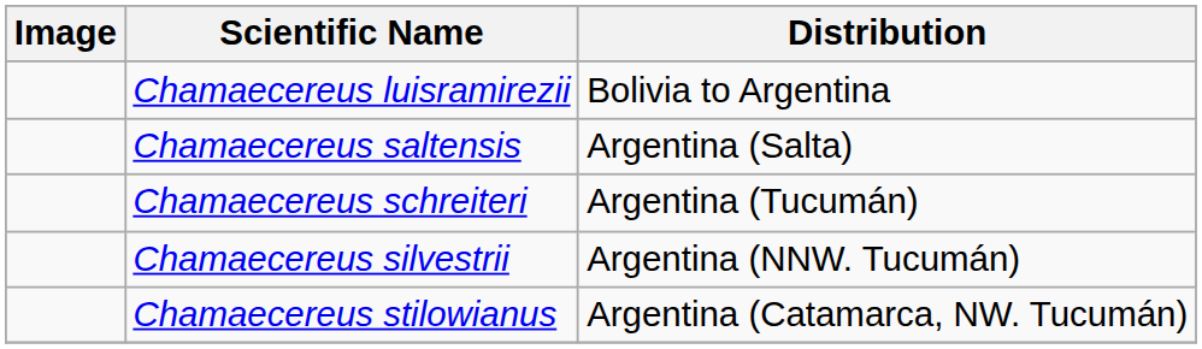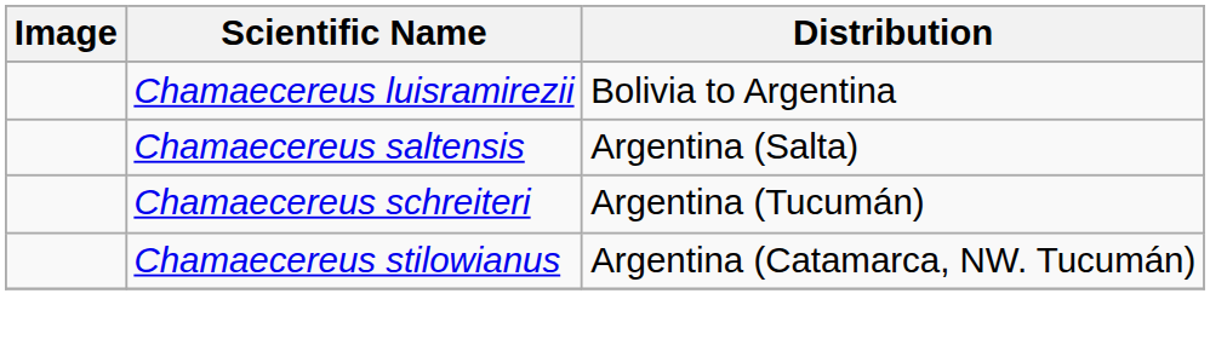 <table class="wikitable">
 <tr>
 <th>Image</th>
 <th>Scientific Name</th>
 <th>Distribution</th>
 </tr>
 <tr>
 <td></td>
 <td><em><a href='#'>Chamaecereus luisramirezii</a></em> </td>
 <td>Bolivia to Argentina</td>
 </tr>
 <tr>
 <td></td>
 <td><em><a href='#'>Chamaecereus saltensis</a></em> </td>
 <td>Argentina (Salta)</td>
 </tr>
 <tr>
 <td></td>
 <td><em><a href='#'>Chamaecereus schreiteri</a></em> </td>
 <td>Argentina (Tucumán)</td>
 </tr>
 <tr>
 <td></td>
-<td><em><a href='#'>Chamaecereus silvestrii</a></em> </td>
-<td>Argentina (NNW. Tucumán)</td>
-</tr>
-<tr>
-<td></td>
 <td><em><a href='#'>Chamaecereus stilowianus</a></em> </td>
 <td>Argentina (Catamarca, NW. Tucumán)</td>
 </tr>
 <tr>
 </tr>
 </table>
